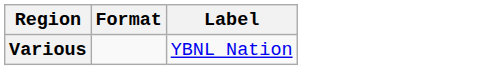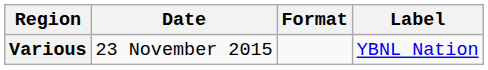 <table class="wikitable plainrowheaders">
 <tr>
 <th scope="col">Region</th>
+<th scope="col">Date</th>
 <th scope="col">Format</th>
 <th scope="col">Label</th>
 </tr>
 <tr>
 <th scope="row">Various</th>
+<td>23 November 2015</td>
 <td></td>
 <td><a href='#'>YBNL Nation</a></td>
 </tr>
 </table>
